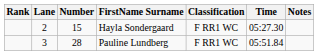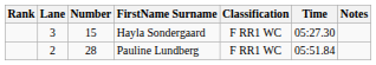 <table class="wikitable sortable" style="text-align:center">
 <tr>
 <th>Rank</th>
 <th>Lane</th>
 <th>Number</th>
 <th>FirstName Surname</th>
 <th>Classification</th>
 <th>Time</th>
 <th>Notes</th>
 </tr>
 <tr>
 <td></td>
-<td>2</td>
+<td>3</td>
 <td>15</td>
 <td style="text-align:left"> Hayla Sondergaard</td>
 <td>F RR1 WC</td>
 <td>05:27.30</td>
 <td></td>
 </tr>
 <tr>
 <td></td>
-<td>3</td>
+<td>2</td>
 <td>28</td>
 <td style="text-align:left"> Pauline Lundberg</td>
 <td>F RR1 WC</td>
 <td>05:51.84</td>
 <td></td>
 </tr>
 </table>
